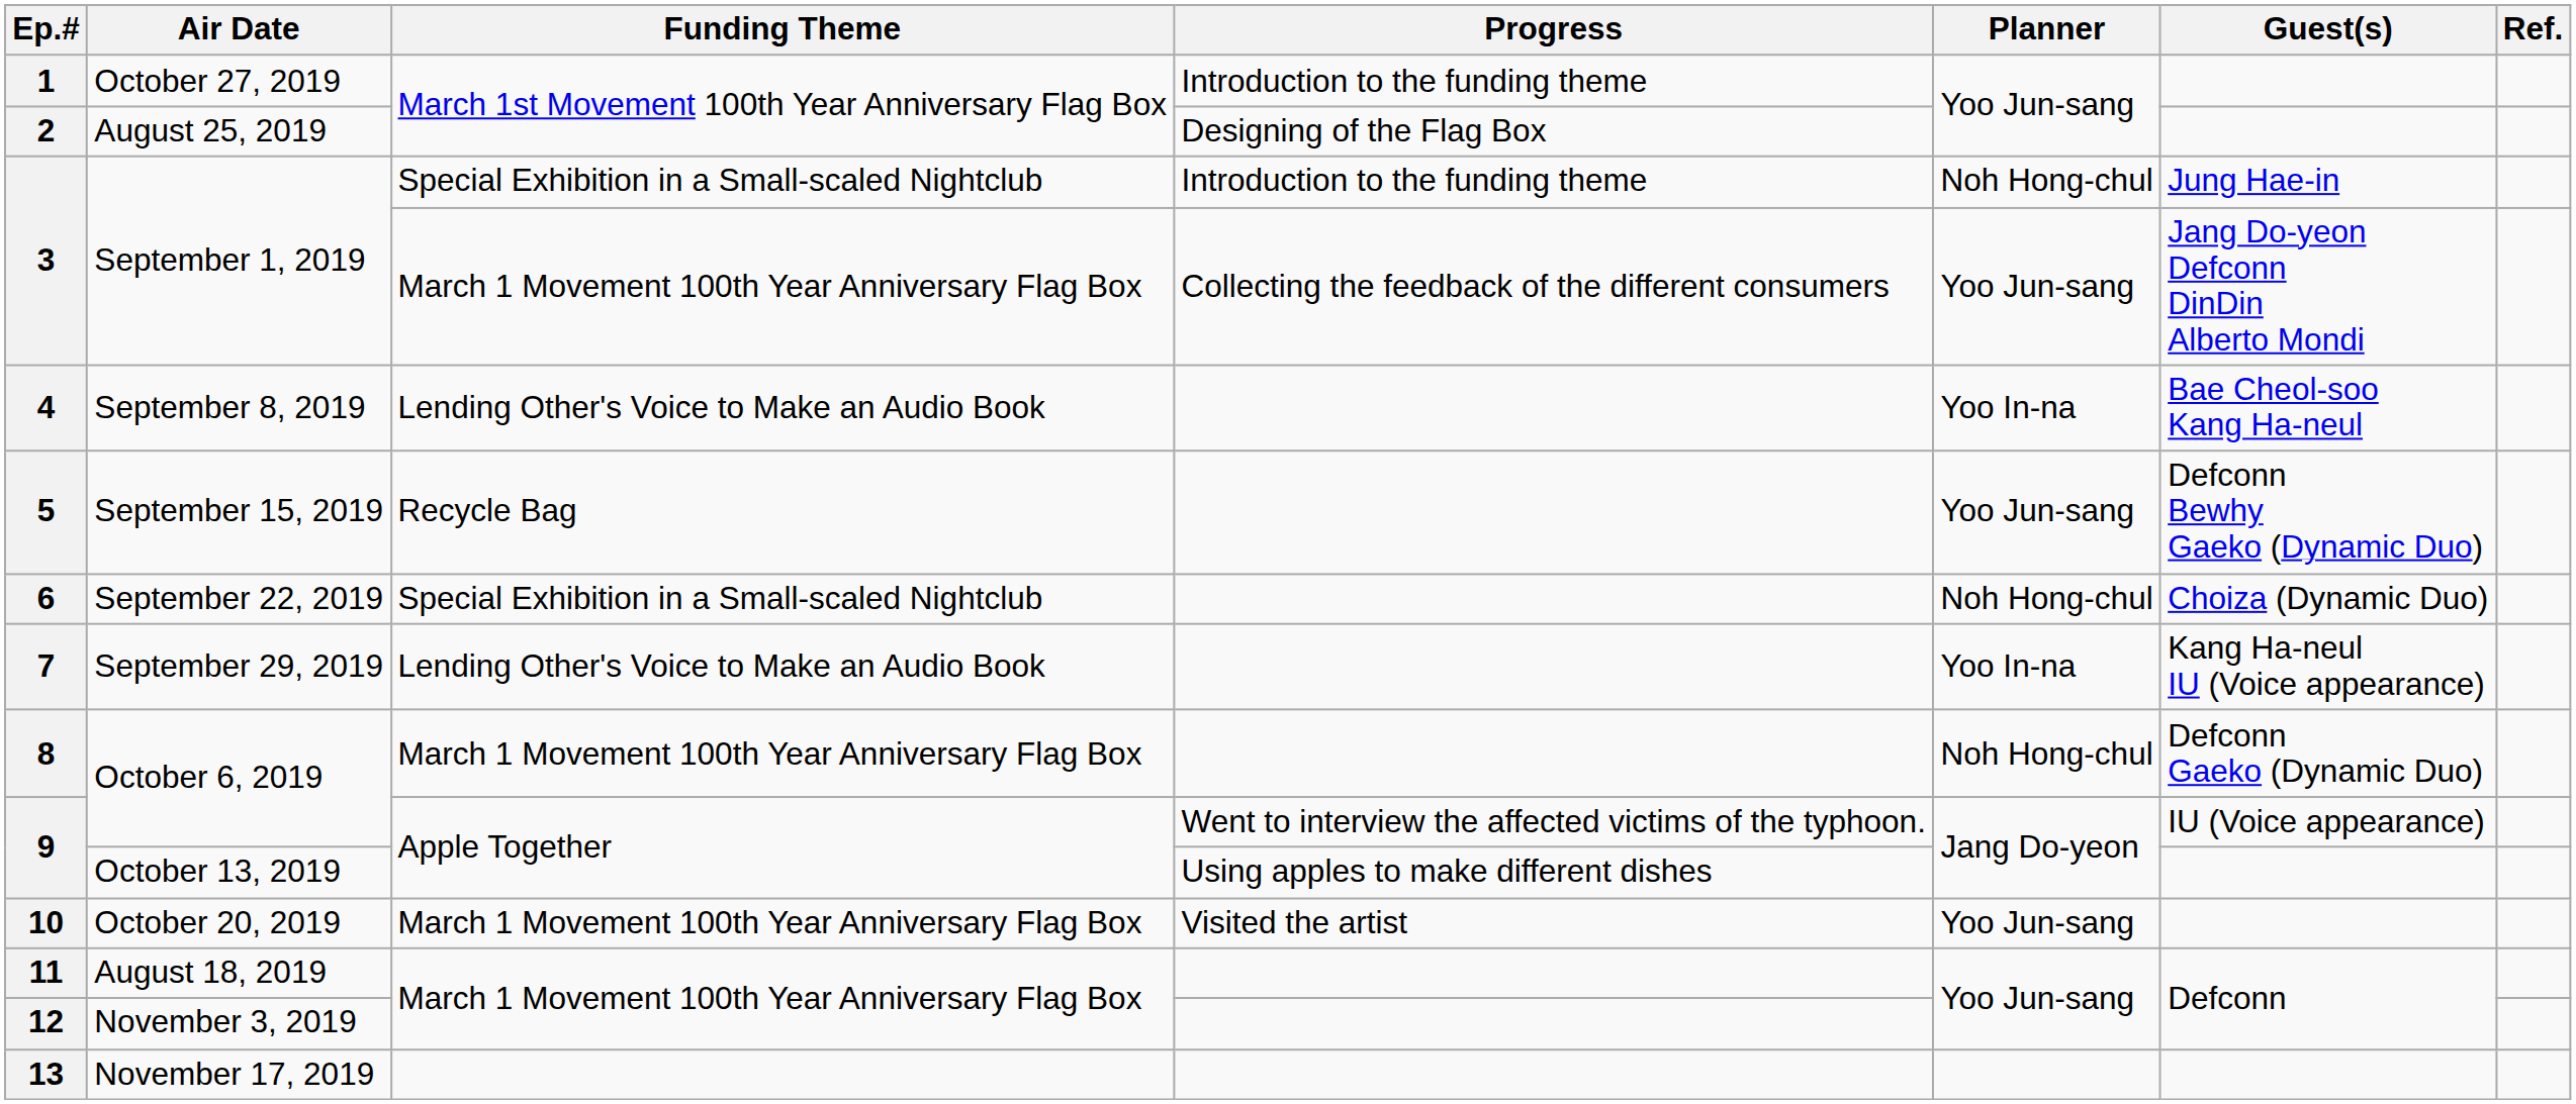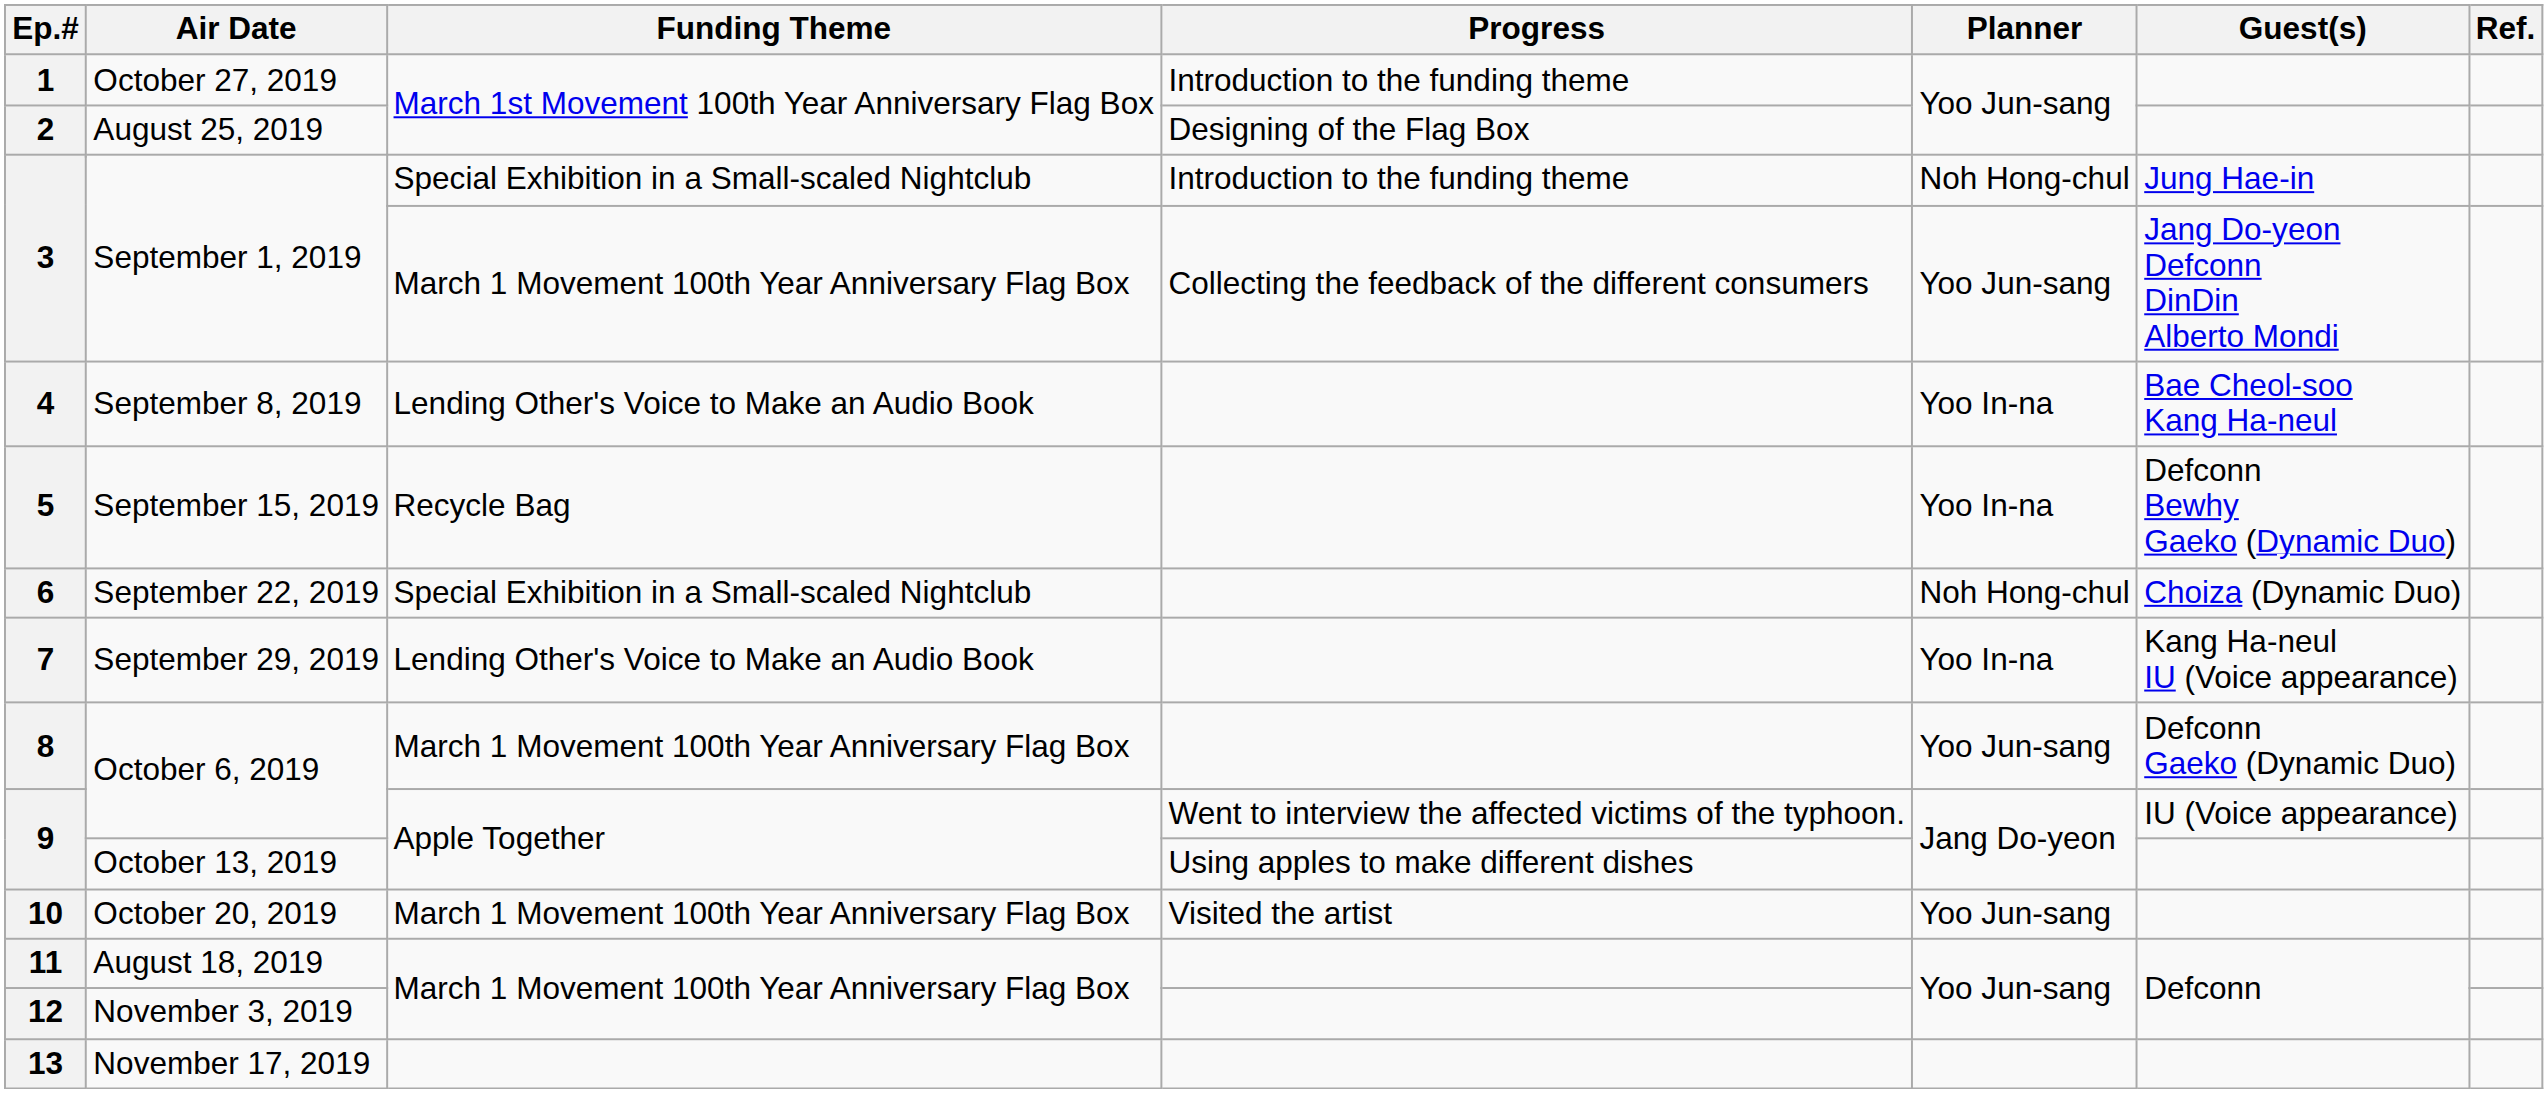 <table class="wikitable">
 <tr>
 <th>Ep.#</th>
 <th>Air Date</th>
 <th>Funding Theme</th>
 <th>Progress</th>
 <th>Planner</th>
 <th>Guest(s)</th>
 <th>Ref.</th>
 </tr>
 <tr>
 <th>1</th>
 <td>October 27, 2019</td>
 <td rowspan=2><a href='#'>March 1st Movement</a> 100th Year Anniversary Flag Box</td>
 <td>Introduction to the funding theme</td>
 <td rowspan=2>Yoo Jun-sang</td>
 <td></td>
 <td></td>
 </tr>
 <tr>
 <th rowspan=2>2</th>
 <td rowspan=2>August 25, 2019</td>
 <td>Designing of the Flag Box</td>
 <td></td>
 <td></td>
 </tr>
 <tr>
 <td rowspan=2>Special Exhibition in a Small-scaled Nightclub</td>
 <td rowspan=2>Introduction to the funding theme</td>
 <td rowspan=2>Noh Hong-chul</td>
 <td rowspan=2><a href='#'>Jung Hae-in</a></td>
 <td rowspan=2></td>
 </tr>
 <tr>
 <th rowspan=2>3</th>
 <td rowspan=2>September 1, 2019</td>
 </tr>
 <tr>
 <td>March 1 Movement 100th Year Anniversary Flag Box</td>
 <td>Collecting the feedback of the different consumers</td>
 <td>Yoo Jun-sang</td>
 <td><a href='#'>Jang Do-yeon</a><br><a href='#'>Defconn</a><br><a href='#'>DinDin</a><br><a href='#'>Alberto Mondi</a></td>
 <td></td>
 </tr>
 <tr>
 <th>4</th>
 <td>September 8, 2019</td>
 <td>Lending Other's Voice to Make an Audio Book</td>
 <td></td>
 <td>Yoo In-na</td>
 <td><a href='#'>Bae Cheol-soo</a><br><a href='#'>Kang Ha-neul</a></td>
 <td></td>
 </tr>
 <tr>
 <th>5</th>
 <td>September 15, 2019</td>
 <td>Recycle Bag</td>
 <td></td>
-<td>Yoo Jun-sang</td>
+<td>Yoo In-na</td>
 <td>Defconn<br><a href='#'>Bewhy</a><br><a href='#'>Gaeko</a> (<a href='#'>Dynamic Duo</a>)</td>
 <td></td>
 </tr>
 <tr>
 <th>6</th>
 <td>September 22, 2019</td>
 <td>Special Exhibition in a Small-scaled Nightclub</td>
 <td></td>
 <td>Noh Hong-chul</td>
 <td><a href='#'>Choiza</a> (Dynamic Duo)</td>
 <td></td>
 </tr>
 <tr>
 <th>7</th>
 <td>September 29, 2019</td>
 <td>Lending Other's Voice to Make an Audio Book</td>
 <td></td>
 <td>Yoo In-na</td>
 <td>Kang Ha-neul<br><a href='#'>IU</a> (Voice appearance)</td>
 <td></td>
 </tr>
 <tr>
 <th>8</th>
 <td rowspan=2>October 6, 2019</td>
 <td>March 1 Movement 100th Year Anniversary Flag Box</td>
 <td></td>
-<td>Noh Hong-chul</td>
+<td>Yoo Jun-sang</td>
 <td>Defconn<br><a href='#'>Gaeko</a> (Dynamic Duo)</td>
 <td></td>
 </tr>
 <tr>
 <th rowspan=2>9</th>
 <td rowspan=2>Apple Together</td>
 <td>Went to interview the affected victims of the typhoon.</td>
 <td rowspan=2>Jang Do-yeon</td>
 <td>IU (Voice appearance)</td>
 <td></td>
 </tr>
 <tr>
 <td>October 13, 2019</td>
 <td>Using apples to make different dishes</td>
 <td></td>
 <td></td>
 </tr>
 <tr>
 <th>10</th>
 <td>October 20, 2019</td>
 <td>March 1 Movement 100th Year Anniversary Flag Box</td>
 <td>Visited the artist</td>
 <td>Yoo Jun-sang</td>
 <td></td>
 <td></td>
 </tr>
 <tr>
 <th>11</th>
 <td>August 18, 2019</td>
 <td rowspan=2>March 1 Movement 100th Year Anniversary Flag Box</td>
 <td></td>
 <td rowspan=2>Yoo Jun-sang</td>
 <td rowspan=2>Defconn</td>
 <td></td>
 </tr>
 <tr>
 <th>12</th>
 <td>November 3, 2019</td>
 <td></td>
 <td></td>
 </tr>
 <tr>
 <th>13</th>
 <td>November 17, 2019</td>
 <td></td>
 <td></td>
 <td></td>
 <td></td>
 <td></td>
 </tr>
 </table>
